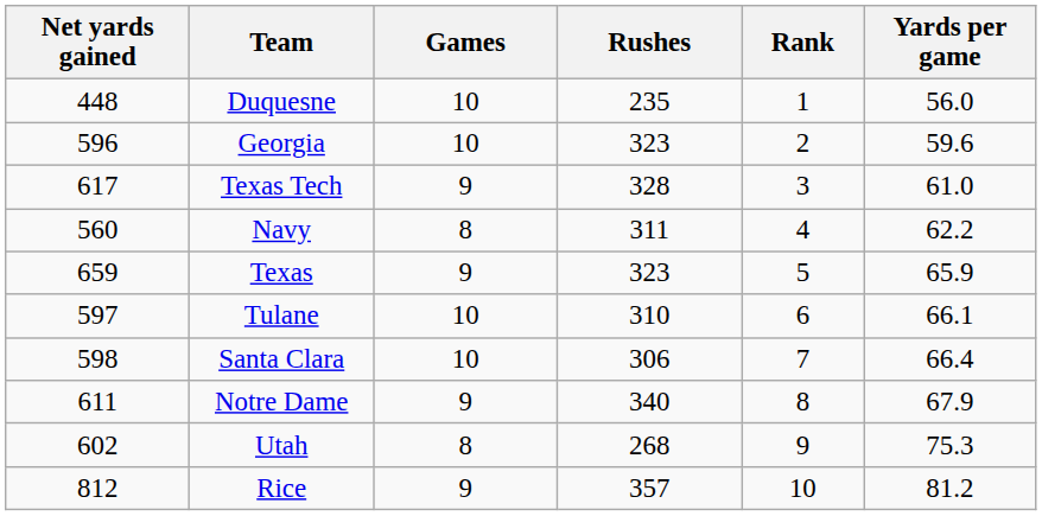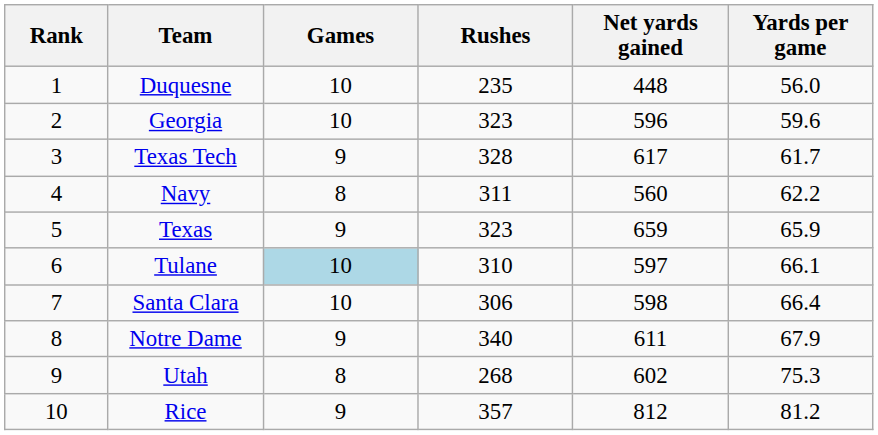 <table class="wikitable sortable">
 <tr>
-<th bgcolor="#DDDDFF" width="15%">Net yards gained</th>
+<th bgcolor="#DDDDFF" width="10%">Rank</th>
 <th bgcolor="#DDDDFF" width="15%">Team</th>
 <th bgcolor="#DDDDFF" width="15%">Games</th>
 <th bgcolor="#DDDDFF" width="15%">Rushes</th>
-<th bgcolor="#DDDDFF" width="10%">Rank</th>
+<th bgcolor="#DDDDFF" width="15%">Net yards gained</th>
 <th bgcolor="#DDDDFF" width="14%">Yards per game</th>
 </tr>
 <tr align="center">
-<td>448</td>
+<td>1</td>
 <td><a href='#'>Duquesne</a></td>
 <td>10</td>
 <td>235</td>
-<td>1</td>
+<td>448</td>
 <td>56.0</td>
 </tr>
 <tr align="center">
-<td>596</td>
+<td>2</td>
 <td><a href='#'>Georgia</a></td>
 <td>10</td>
 <td>323</td>
-<td>2</td>
+<td>596</td>
 <td>59.6</td>
 </tr>
 <tr align="center">
-<td>617</td>
+<td>3</td>
 <td><a href='#'>Texas Tech</a></td>
 <td>9</td>
 <td>328</td>
-<td>3</td>
-<td>61.0</td>
+<td>617</td>
+<td>61.7</td>
 </tr>
 <tr align="center">
-<td>560</td>
+<td>4</td>
 <td><a href='#'>Navy</a></td>
 <td>8</td>
 <td>311</td>
-<td>4</td>
+<td>560</td>
 <td>62.2</td>
 </tr>
 <tr align="center">
-<td>659</td>
+<td>5</td>
 <td><a href='#'>Texas</a></td>
 <td>9</td>
 <td>323</td>
-<td>5</td>
+<td>659</td>
 <td>65.9</td>
 </tr>
 <tr align="center">
+<td>6</td>
+<td><a href='#'>Tulane</a></td>
+<td style="background: lightblue;">10</td>
+<td>310</td>
 <td>597</td>
-<td><a href='#'>Tulane</a></td>
-<td>10</td>
-<td>310</td>
-<td>6</td>
 <td>66.1</td>
 </tr>
 <tr align="center">
-<td>598</td>
+<td>7</td>
 <td><a href='#'>Santa Clara</a></td>
 <td>10</td>
 <td>306</td>
-<td>7</td>
+<td>598</td>
 <td>66.4</td>
 </tr>
 <tr align="center">
-<td>611</td>
+<td>8</td>
 <td><a href='#'>Notre Dame</a></td>
 <td>9</td>
 <td>340</td>
-<td>8</td>
+<td>611</td>
 <td>67.9</td>
 </tr>
 <tr align="center">
-<td>602</td>
+<td>9</td>
 <td><a href='#'>Utah</a></td>
 <td>8</td>
 <td>268</td>
-<td>9</td>
+<td>602</td>
 <td>75.3</td>
 </tr>
 <tr align="center">
-<td>812</td>
+<td>10</td>
 <td><a href='#'>Rice</a></td>
 <td>9</td>
 <td>357</td>
-<td>10</td>
+<td>812</td>
 <td>81.2</td>
 </tr>
 </table>
